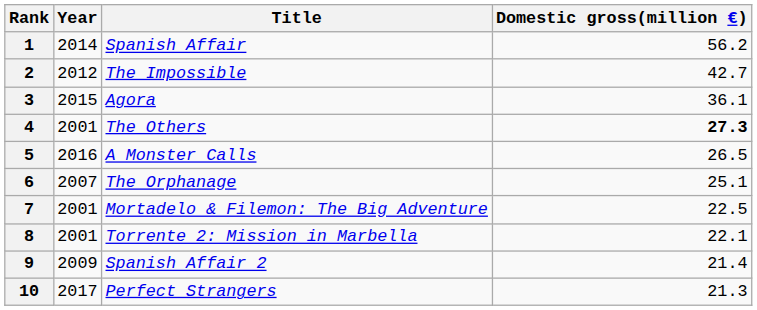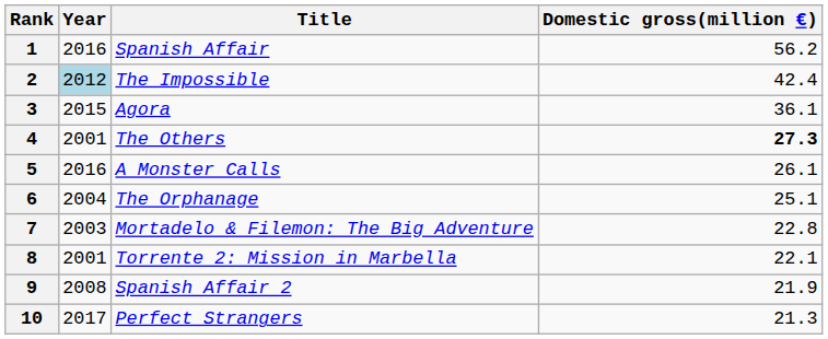 <table class="wikitable" style="margin:1em auto;">
 <tr>
 <th>Rank</th>
 <th>Year</th>
 <th>Title</th>
 <th>Domestic gross(million <a href='#'>€</a>)</th>
 </tr>
 <tr>
 <th align = "center">1</th>
-<td align = "center">2014</td>
+<td align = "center">2016</td>
 <td><em><a href='#'>Spanish Affair</a></em></td>
 <td align = "right">56.2</td>
 </tr>
 <tr>
 <th align = "center">2</th>
-<td align = "center">2012</td>
+<td align = "center" style="background: lightblue;">2012</td>
 <td><em><a href='#'>The Impossible</a></em></td>
-<td align = "right">42.7</td>
+<td align = "right">42.4</td>
 </tr>
 <tr>
 <th align = "center">3</th>
 <td align = "center">2015</td>
 <td><em><a href='#'>Agora</a></em></td>
 <td align = "right">36.1</td>
 </tr>
 <tr>
 <th align = "center">4</th>
 <td align = "center">2001</td>
 <td><em><a href='#'>The Others</a></em></td>
 <td align = "right"><strong>27.3</strong></td>
 </tr>
 <tr>
 <th align = "center">5</th>
 <td align = "center">2016</td>
 <td><em><a href='#'>A Monster Calls</a></em></td>
-<td align = "right">26.5</td>
+<td align = "right">26.1</td>
 </tr>
 <tr>
 <th align = "center">6</th>
-<td align = "center">2007</td>
+<td align = "center">2004</td>
 <td><em><a href='#'>The Orphanage</a></em></td>
 <td align = "right">25.1</td>
 </tr>
 <tr>
 <th align = "center">7</th>
-<td align = "center">2001</td>
+<td align = "center">2003</td>
 <td><em><a href='#'>Mortadelo & Filemon: The Big Adventure</a></em></td>
-<td align = "right">22.5</td>
+<td align = "right">22.8</td>
 </tr>
 <tr>
 <th align = "center">8</th>
 <td align = "center">2001</td>
 <td><em><a href='#'>Torrente 2: Mission in Marbella</a></em></td>
 <td align = "right">22.1</td>
 </tr>
 <tr>
 <th align = "center">9</th>
-<td align = "center">2009</td>
+<td align = "center">2008</td>
 <td><em><a href='#'>Spanish Affair 2</a></em></td>
-<td align = "right">21.4</td>
+<td align = "right">21.9</td>
 </tr>
 <tr>
 <th align = "center">10</th>
 <td align = "center">2017</td>
 <td><em><a href='#'>Perfect Strangers</a></em></td>
 <td align = "right">21.3</td>
 </tr>
 </table>
